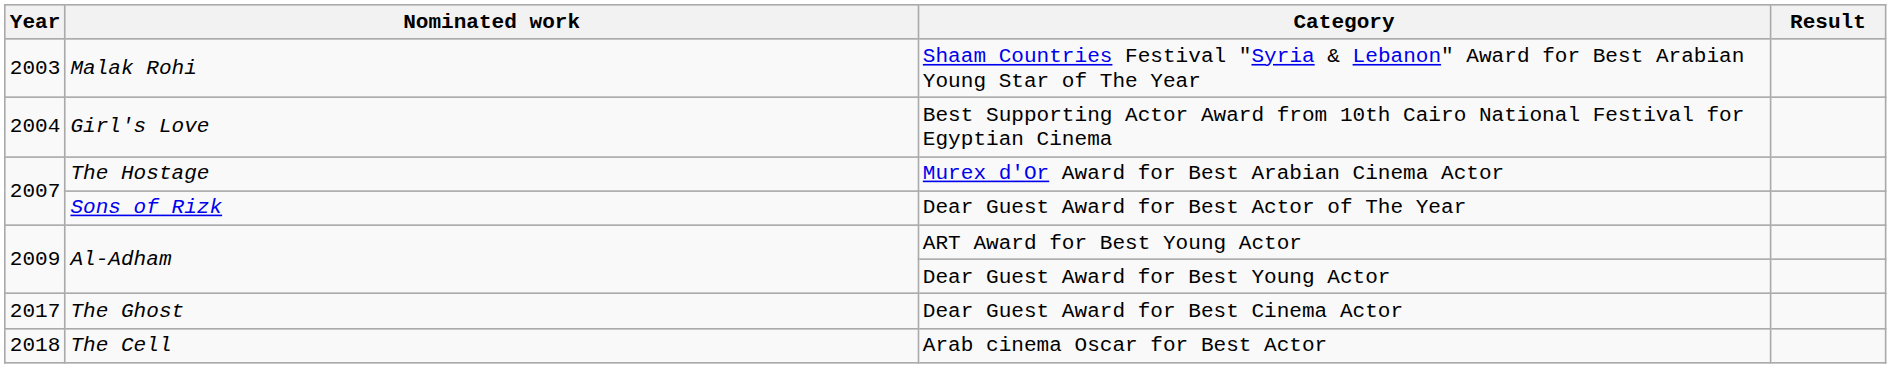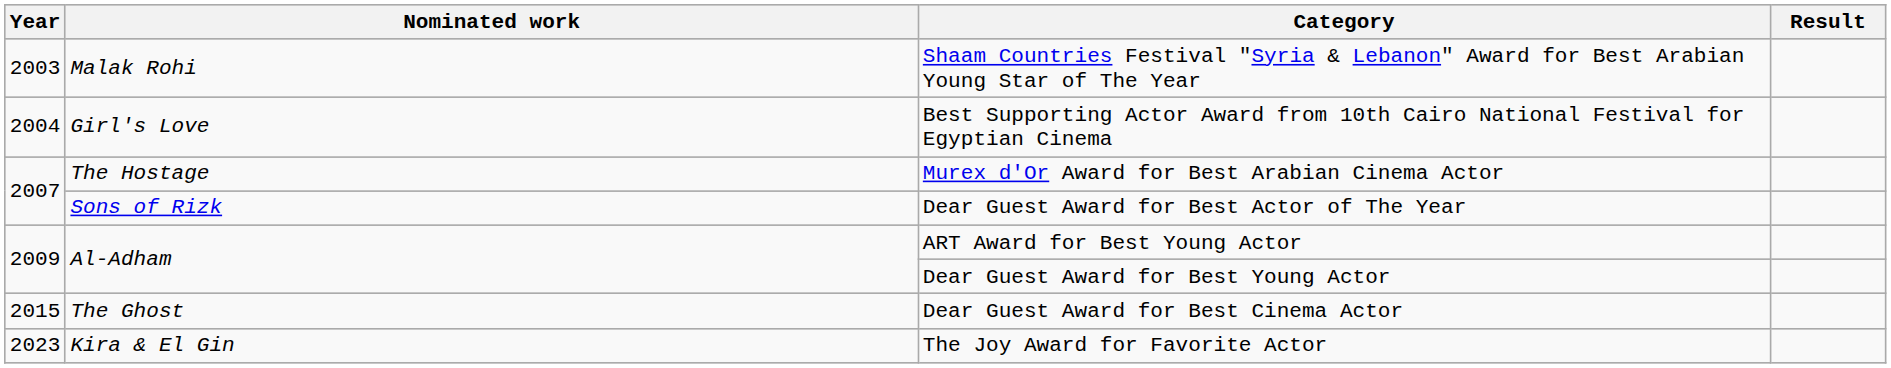 <table class="wikitable sortable">
 <tr>
 <th scope="col" style="width:1em;">Year</th>
 <th scope="col" style="width:40em;">Nominated work</th>
 <th scope="col" style="width:40em;">Category</th>
 <th scope="col" style="width:5em;">Result</th>
 </tr>
 <tr>
 <td>2003</td>
 <td><em>Malak Rohi</em></td>
 <td><a href='#'>Shaam Countries</a> Festival "<a href='#'>Syria</a> & <a href='#'>Lebanon</a>" Award for Best Arabian Young Star of The Year</td>
 <td></td>
 </tr>
 <tr>
 <td>2004</td>
 <td><em>Girl's Love</em></td>
 <td>Best Supporting Actor Award from 10th Cairo National Festival for Egyptian Cinema</td>
 <td></td>
 </tr>
 <tr>
 <td rowspan="2">2007</td>
 <td><em>The Hostage</em></td>
 <td><a href='#'>Murex d'Or</a> Award for Best Arabian Cinema Actor</td>
 <td></td>
 </tr>
 <tr>
 <td><em><a href='#'>Sons of Rizk</a></em></td>
 <td>Dear Guest Award for Best Actor of The Year</td>
 <td></td>
 </tr>
 <tr>
 <td rowspan="2">2009</td>
 <td rowspan="2"><em>Al-Adham</em></td>
 <td>ART Award for Best Young Actor</td>
 <td></td>
 </tr>
 <tr>
 <td>Dear Guest Award for Best Young Actor</td>
 <td></td>
 </tr>
 <tr>
-<td>2017</td>
+<td>2015</td>
 <td><em>The Ghost</em></td>
 <td>Dear Guest Award for Best Cinema Actor</td>
 <td></td>
 </tr>
 <tr>
-<td>2018</td>
-<td><em>The Cell</em></td>
-<td>Arab cinema Oscar for Best Actor</td>
+<td>2023</td>
+<td><em>Kira & El Gin</em></td>
+<td>The Joy Award for Favorite Actor</td>
 <td></td>
 </tr>
 </table>
